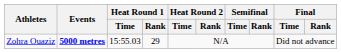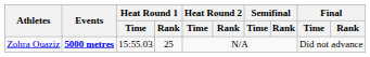 <table class=wikitable style=font-size:90%>
 <tr>
 <th rowspan=2>Athletes</th>
 <th rowspan=2>Events</th>
 <th colspan=2>Heat Round 1</th>
 <th colspan=2>Heat Round 2</th>
 <th colspan=2>Semifinal</th>
 <th colspan=2>Final</th>
 </tr>
 <tr>
 <th>Time</th>
 <th>Rank</th>
 <th>Time</th>
 <th>Rank</th>
 <th>Time</th>
 <th>Rank</th>
 <th>Time</th>
 <th>Rank</th>
 </tr>
 <tr>
 <td><a href='#'>Zohra Ouaziz</a></td>
 <td><strong><a href='#'>5000 metres</a></strong></td>
 <td align=center>15:55.03</td>
-<td align=center>29</td>
+<td align=center>25</td>
 <td align=center colspan=4>N/A</td>
 <td align=center colspan=2>Did not advance</td>
 </tr>
 </table>
